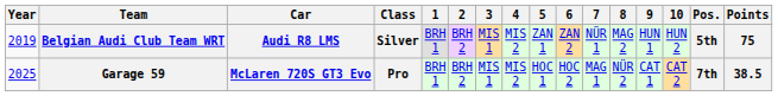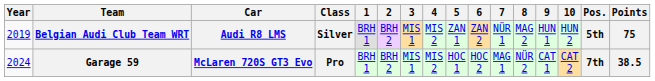 <table class="wikitable" border="1" style="text-align:center; font-size:85%;">
 <tr>
 <th>Year</th>
 <th>Team</th>
 <th>Car</th>
 <th>Class</th>
 <th>1</th>
 <th>2</th>
 <th>3</th>
 <th>4</th>
 <th>5</th>
 <th>6</th>
 <th>7</th>
 <th>8</th>
 <th>9</th>
 <th>10</th>
 <th>Pos.</th>
 <th>Points</th>
 </tr>
 <tr>
 <td><a href='#'>2019</a></td>
 <th nowrap><a href='#'>Belgian Audi Club Team WRT</a></th>
 <th nowrap><a href='#'>Audi R8 LMS</a></th>
 <th>Silver</th>
 <td style="background:#DFDFDF;"><a href='#'>BRH<br>1</a><br></td>
 <td style="background:#EFCFFF;"><a href='#'>BRH<br>2</a><br></td>
 <td style="background:#FFDF9F;"><a href='#'>MIS<br>1</a><br></td>
 <td style="background:#DFFFDF;"><a href='#'>MIS<br>2</a><br></td>
 <td style="background:#DFFFDF;"><a href='#'>ZAN<br>1</a><br></td>
 <td style="background:#FFDF9F;"><a href='#'>ZAN<br>2</a><br></td>
 <td style="background:#DFFFDF;"><a href='#'>NÜR<br>1</a><br></td>
 <td style="background:#DFFFDF;"><a href='#'>MAG<br>2</a><br></td>
 <td style="background:#DFFFDF;"><a href='#'>HUN<br>1</a><br></td>
 <td style="background:#DFFFDF;"><a href='#'>HUN<br>2</a><br></td>
 <th>5th</th>
 <th>75</th>
 </tr>
 <tr>
-<td><a href='#'>2025</a></td>
+<td><a href='#'>2024</a></td>
 <th nowrap>Garage 59</th>
 <th nowrap><a href='#'>McLaren 720S GT3 Evo</a></th>
 <th>Pro</th>
 <td style="background:#DFFFDF;"><a href='#'>BRH<br>1</a><br></td>
 <td style="background:#DFFFDF;"><a href='#'>BRH<br>2</a><br></td>
 <td style="background:#DFFFDF;"><a href='#'>MIS<br>1</a><br></td>
 <td style="background:#DFFFDF;"><a href='#'>MIS<br>2</a><br></td>
 <td style="background:#DFFFDF;"><a href='#'>HOC<br>1</a><br></td>
 <td style="background:#DFFFDF;"><a href='#'>HOC<br>2</a><br></td>
 <td style="background:#DFFFDF;"><a href='#'>MAG<br>1</a><br></td>
 <td style="background:#DFFFDF;"><a href='#'>NÜR<br>2</a><br></td>
 <td style="background:#DFFFDF;"><a href='#'>CAT<br>1</a><br></td>
 <td style="background:#FFDF9F;"><a href='#'>CAT<br>2</a><br></td>
 <th>7th</th>
 <th>38.5</th>
 </tr>
 </table>
